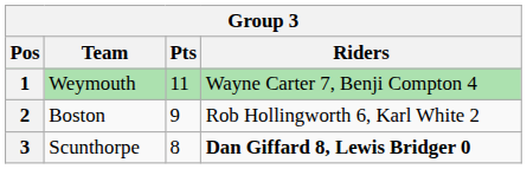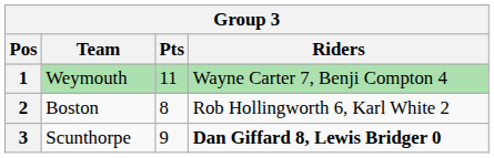 <table class="wikitable">
 <tr>
 <th colspan="4">Group 3</th>
 </tr>
 <tr>
 <th width=20>Pos</th>
 <th width=90>Team</th>
 <th width=20>Pts</th>
 <th width=250>Riders</th>
 </tr>
 <tr style="background:#ACE1AF;">
 <th>1</th>
 <td>Weymouth</td>
 <td>11</td>
 <td>Wayne Carter 7, Benji Compton 4</td>
 </tr>
 <tr>
 <th>2</th>
 <td>Boston</td>
-<td>9</td>
+<td>8</td>
 <td>Rob Hollingworth 6, Karl White 2</td>
 </tr>
 <tr>
 <th>3</th>
 <td>Scunthorpe</td>
-<td>8</td>
+<td>9</td>
 <td><strong>Dan Giffard 8, Lewis Bridger 0</strong></td>
 </tr>
 </table>
